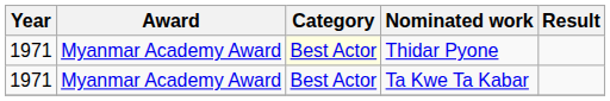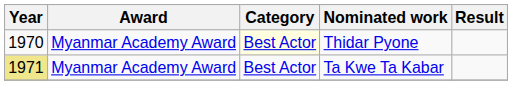 <table class="wikitable" style="font-size: 95%">
 <tr>
 <th>Year</th>
 <th>Award</th>
 <th>Category</th>
 <th>Nominated work</th>
 <th>Result</th>
 </tr>
 <tr>
-<td>1971</td>
+<td>1970</td>
 <td><a href='#'>Myanmar Academy Award</a></td>
 <td style="background: lightyellow;"><a href='#'>Best Actor</a></td>
 <td><a href='#'>Thidar Pyone</a></td>
 <td></td>
 </tr>
 <tr>
-<td>1971</td>
+<td style="background: khaki;">1971</td>
 <td><a href='#'>Myanmar Academy Award</a></td>
 <td><a href='#'>Best Actor</a></td>
 <td><a href='#'>Ta Kwe Ta Kabar</a></td>
 <td></td>
 </tr>
 <tr>
 </tr>
 </table>
